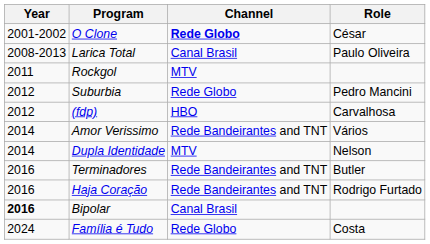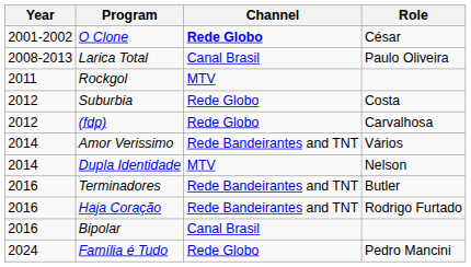 <table class="wikitable">
 <tr>
 <th>Year</th>
 <th>Program</th>
 <th>Channel</th>
 <th>Role</th>
 </tr>
 <tr>
 <td>2001-2002</td>
 <td><em><a href='#'>O Clone</a></em></td>
 <td><strong><a href='#'>Rede Globo</a></strong></td>
 <td>César</td>
 </tr>
 <tr>
 <td>2008-2013</td>
 <td><em>Larica Total</em></td>
 <td><a href='#'>Canal Brasil</a></td>
 <td>Paulo Oliveira</td>
 </tr>
 <tr>
 <td>2011</td>
 <td><em>Rockgol</em></td>
 <td><a href='#'>MTV</a></td>
 <td></td>
 </tr>
 <tr>
 <td>2012</td>
 <td><em>Suburbia</em></td>
 <td><a href='#'>Rede Globo</a></td>
-<td>Pedro Mancini</td>
+<td>Costa</td>
 </tr>
 <tr>
 <td>2012</td>
 <td><em><a href='#'>(fdp)</a></em></td>
-<td><a href='#'>HBO</a></td>
+<td><a href='#'>Rede Globo</a></td>
 <td>Carvalhosa</td>
 </tr>
 <tr>
 <td>2014</td>
 <td><em>Amor Verissimo</em></td>
 <td><a href='#'>Rede Bandeirantes</a> and TNT</td>
 <td>Vários</td>
 </tr>
 <tr>
 <td>2014</td>
 <td><em><a href='#'>Dupla Identidade</a></em></td>
 <td><a href='#'>MTV</a></td>
 <td>Nelson</td>
 </tr>
 <tr>
 <td>2016</td>
 <td><em>Terminadores</em></td>
 <td><a href='#'>Rede Bandeirantes</a> and TNT</td>
 <td>Butler</td>
 </tr>
 <tr>
 <td>2016</td>
 <td><em><a href='#'>Haja Coração</a></em></td>
 <td><a href='#'>Rede Bandeirantes</a> and TNT</td>
 <td>Rodrigo Furtado</td>
 </tr>
 <tr>
-<td><strong>2016</strong></td>
+<td>2016</td>
 <td><em>Bipolar</em></td>
 <td><a href='#'>Canal Brasil</a></td>
 <td></td>
 </tr>
 <tr>
 <td>2024</td>
 <td><em><a href='#'>Família é Tudo</a></em></td>
 <td><a href='#'>Rede Globo</a></td>
-<td>Costa</td>
+<td>Pedro Mancini</td>
 </tr>
 </table>
